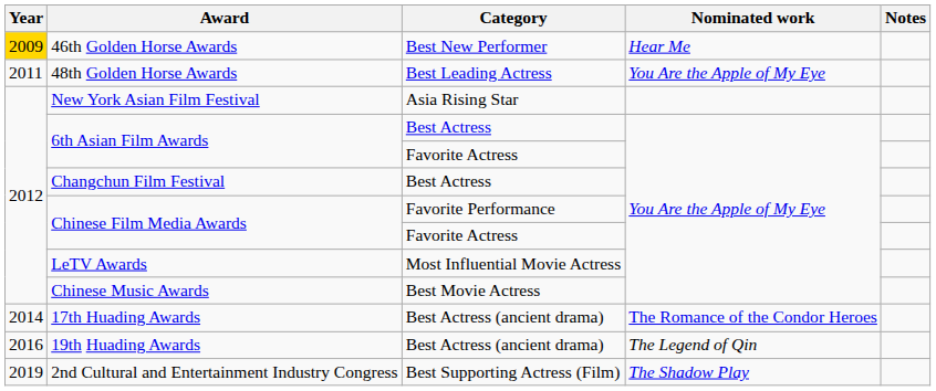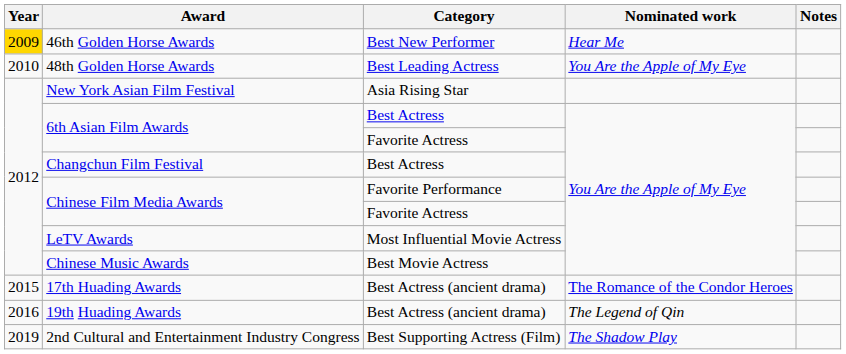 <table class="wikitable sortable">
 <tr>
 <th>Year</th>
 <th>Award</th>
 <th>Category</th>
 <th>Nominated work</th>
 <th class="unsortable">Notes</th>
 </tr>
 <tr>
 <td style="background: gold;">2009</td>
 <td>46th <a href='#'>Golden Horse Awards</a></td>
 <td><a href='#'>Best New Performer</a></td>
 <td><em><a href='#'>Hear Me</a></em> </td>
 <td></td>
 </tr>
 <tr>
-<td>2011</td>
+<td>2010</td>
 <td>48th <a href='#'>Golden Horse Awards</a></td>
 <td><a href='#'>Best Leading Actress</a></td>
 <td><em><a href='#'>You Are the Apple of My Eye</a></em></td>
 <td></td>
 </tr>
 <tr>
 <td rowspan=8>2012</td>
 <td><a href='#'>New York Asian Film Festival</a></td>
 <td>Asia Rising Star</td>
 <td></td>
 <td></td>
 </tr>
 <tr>
 <td rowspan=2><a href='#'>6th Asian Film Awards</a></td>
 <td><a href='#'>Best Actress</a></td>
 <td rowspan=7><em><a href='#'>You Are the Apple of My Eye</a></em></td>
 <td></td>
 </tr>
 <tr>
 <td>Favorite Actress</td>
 <td></td>
 </tr>
 <tr>
 <td><a href='#'>Changchun Film Festival</a></td>
 <td>Best Actress</td>
 <td></td>
 </tr>
 <tr>
 <td rowspan=2><a href='#'>Chinese Film Media Awards</a></td>
 <td>Favorite Performance</td>
 <td></td>
 </tr>
 <tr>
 <td>Favorite Actress</td>
 <td></td>
 </tr>
 <tr>
 <td><a href='#'>LeTV Awards</a></td>
 <td>Most Influential Movie Actress</td>
 <td></td>
 </tr>
 <tr>
 <td><a href='#'>Chinese Music Awards</a></td>
 <td>Best Movie Actress</td>
 <td></td>
 </tr>
 <tr>
-<td>2014</td>
+<td>2015</td>
 <td><a href='#'>17th Huading Awards</a></td>
 <td>Best Actress (ancient drama)</td>
 <td><a href='#'>The Romance of the Condor Heroes</a></td>
 <td></td>
 </tr>
 <tr>
 <td>2016</td>
 <td><a href='#'>19th</a> <a href='#'>Huading Awards</a></td>
 <td>Best Actress (ancient drama)</td>
 <td><em>The Legend of Qin</em></td>
 <td></td>
 </tr>
 <tr>
 <td>2019</td>
 <td>2nd Cultural and Entertainment Industry Congress</td>
 <td>Best Supporting Actress (Film)</td>
 <td><em><a href='#'>The Shadow Play</a></em></td>
 <td></td>
 </tr>
 </table>
